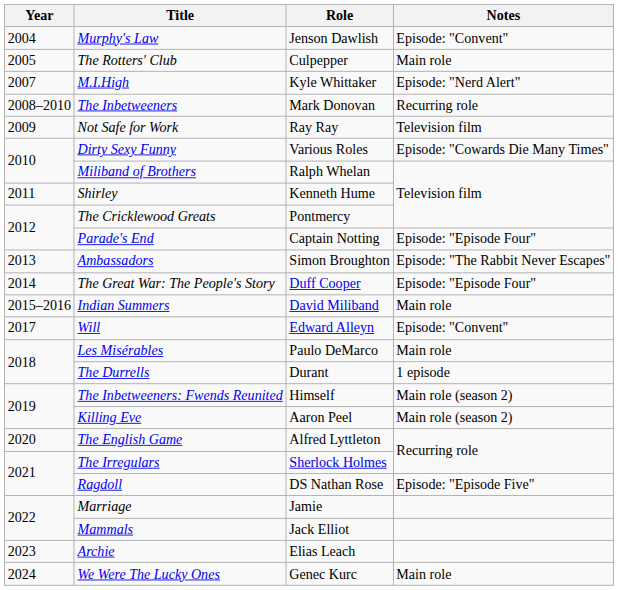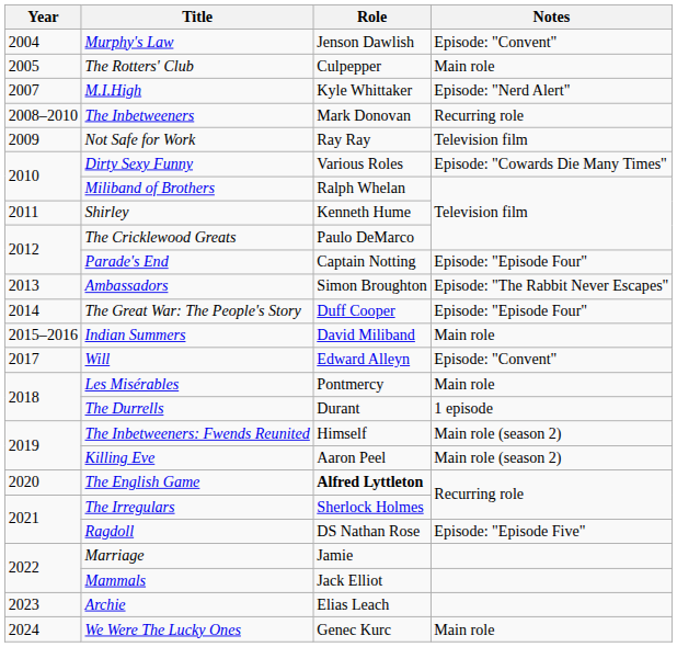 <table class="wikitable sortable">
 <tr>
 <th>Year</th>
 <th>Title</th>
 <th>Role</th>
 <th>Notes</th>
 </tr>
 <tr>
 <td>2004</td>
 <td><em><a href='#'>Murphy's Law</a></em></td>
 <td>Jenson Dawlish</td>
 <td>Episode: "Convent"</td>
 </tr>
 <tr>
 <td>2005</td>
 <td><em>The Rotters' Club</em></td>
 <td>Culpepper</td>
 <td>Main role</td>
 </tr>
 <tr>
 <td>2007</td>
 <td><em><a href='#'>M.I.High</a></em></td>
 <td>Kyle Whittaker</td>
 <td>Episode: "Nerd Alert"</td>
 </tr>
 <tr>
 <td>2008–2010</td>
 <td><em><a href='#'>The Inbetweeners</a></em></td>
 <td>Mark Donovan</td>
 <td>Recurring role</td>
 </tr>
 <tr>
 <td>2009</td>
 <td><em>Not Safe for Work</em></td>
 <td>Ray Ray</td>
 <td>Television film</td>
 </tr>
 <tr>
 <td rowspan=2>2010</td>
 <td><em><a href='#'>Dirty Sexy Funny</a></em></td>
 <td>Various Roles</td>
 <td>Episode: "Cowards Die Many Times"</td>
 </tr>
 <tr>
 <td><em><a href='#'>Miliband of Brothers</a></em></td>
 <td>Ralph Whelan</td>
 <td rowspan="3">Television film</td>
 </tr>
 <tr>
 <td>2011</td>
 <td><em>Shirley</em></td>
 <td>Kenneth Hume</td>
 </tr>
 <tr>
 <td rowspan=2>2012</td>
 <td><em>The Cricklewood Greats</em></td>
-<td>Pontmercy</td>
+<td>Paulo DeMarco</td>
 </tr>
 <tr>
 <td><em><a href='#'>Parade's End</a></em></td>
 <td>Captain Notting</td>
 <td>Episode: "Episode Four"</td>
 </tr>
 <tr>
 <td>2013</td>
 <td><em><a href='#'>Ambassadors</a></em></td>
 <td>Simon Broughton</td>
 <td>Episode: "The Rabbit Never Escapes"</td>
 </tr>
 <tr>
 <td>2014</td>
 <td><em>The Great War: The People's Story</em></td>
 <td><a href='#'>Duff Cooper</a></td>
 <td>Episode: "Episode Four"</td>
 </tr>
 <tr>
 <td>2015–2016</td>
 <td><em><a href='#'>Indian Summers</a></em></td>
 <td><a href='#'>David Miliband</a></td>
 <td>Main role</td>
 </tr>
 <tr>
 <td>2017</td>
 <td><em><a href='#'>Will</a></em></td>
 <td><a href='#'>Edward Alleyn</a></td>
 <td>Episode: "Convent"</td>
 </tr>
 <tr>
 <td rowspan=2>2018</td>
 <td><em><a href='#'>Les Misérables</a></em></td>
-<td>Paulo DeMarco</td>
+<td>Pontmercy</td>
 <td>Main role</td>
 </tr>
 <tr>
 <td><em> <a href='#'>The Durrells</a></em></td>
 <td>Durant</td>
 <td>1 episode</td>
 </tr>
 <tr>
 <td rowspan=2>2019</td>
 <td><em> <a href='#'>The Inbetweeners: Fwends Reunited</a></em></td>
 <td>Himself</td>
 <td>Main role (season 2)</td>
 </tr>
 <tr>
 <td><em> <a href='#'>Killing Eve</a></em></td>
 <td>Aaron Peel</td>
 <td>Main role (season 2)</td>
 </tr>
 <tr>
 <td>2020</td>
 <td><em> <a href='#'>The English Game</a></em></td>
-<td>Alfred Lyttleton</td>
+<td><strong>Alfred Lyttleton</strong></td>
 <td rowspan="2">Recurring role</td>
 </tr>
 <tr>
 <td rowspan=2>2021</td>
 <td><em><a href='#'>The Irregulars</a></em></td>
 <td><a href='#'>Sherlock Holmes</a></td>
 </tr>
 <tr>
 <td><em><a href='#'>Ragdoll</a></em></td>
 <td>DS Nathan Rose</td>
 <td>Episode: "Episode Five"</td>
 </tr>
 <tr>
 <td rowspan=2>2022</td>
 <td><em>Marriage</em></td>
 <td>Jamie</td>
 <td></td>
 </tr>
 <tr>
 <td><em><a href='#'>Mammals</a></em></td>
 <td>Jack Elliot</td>
 <td></td>
 </tr>
 <tr>
 <td>2023</td>
 <td><em><a href='#'>Archie</a></em></td>
 <td>Elias Leach</td>
 <td></td>
 </tr>
 <tr>
 <td>2024</td>
 <td><em><a href='#'>We Were The Lucky Ones</a></em></td>
 <td>Genec Kurc</td>
 <td>Main role</td>
 </tr>
 </table>
